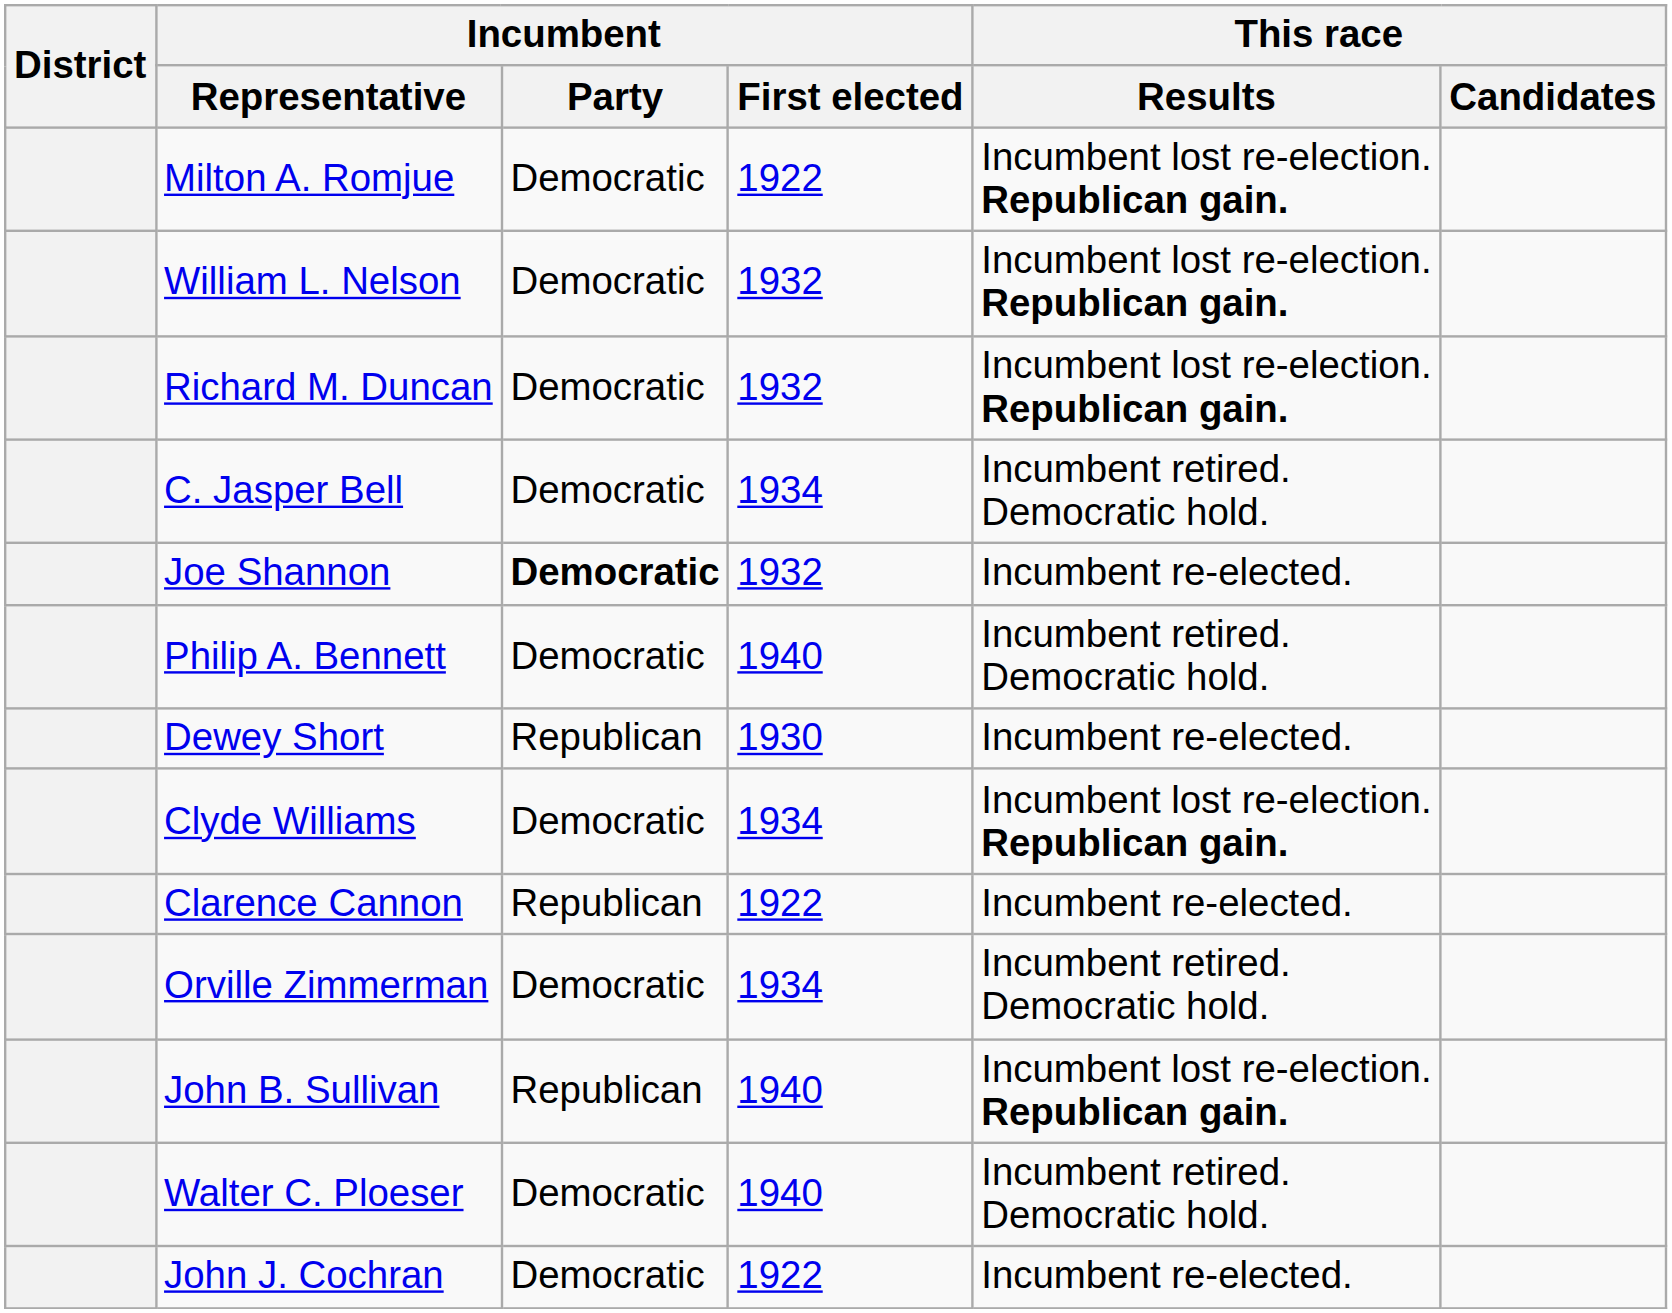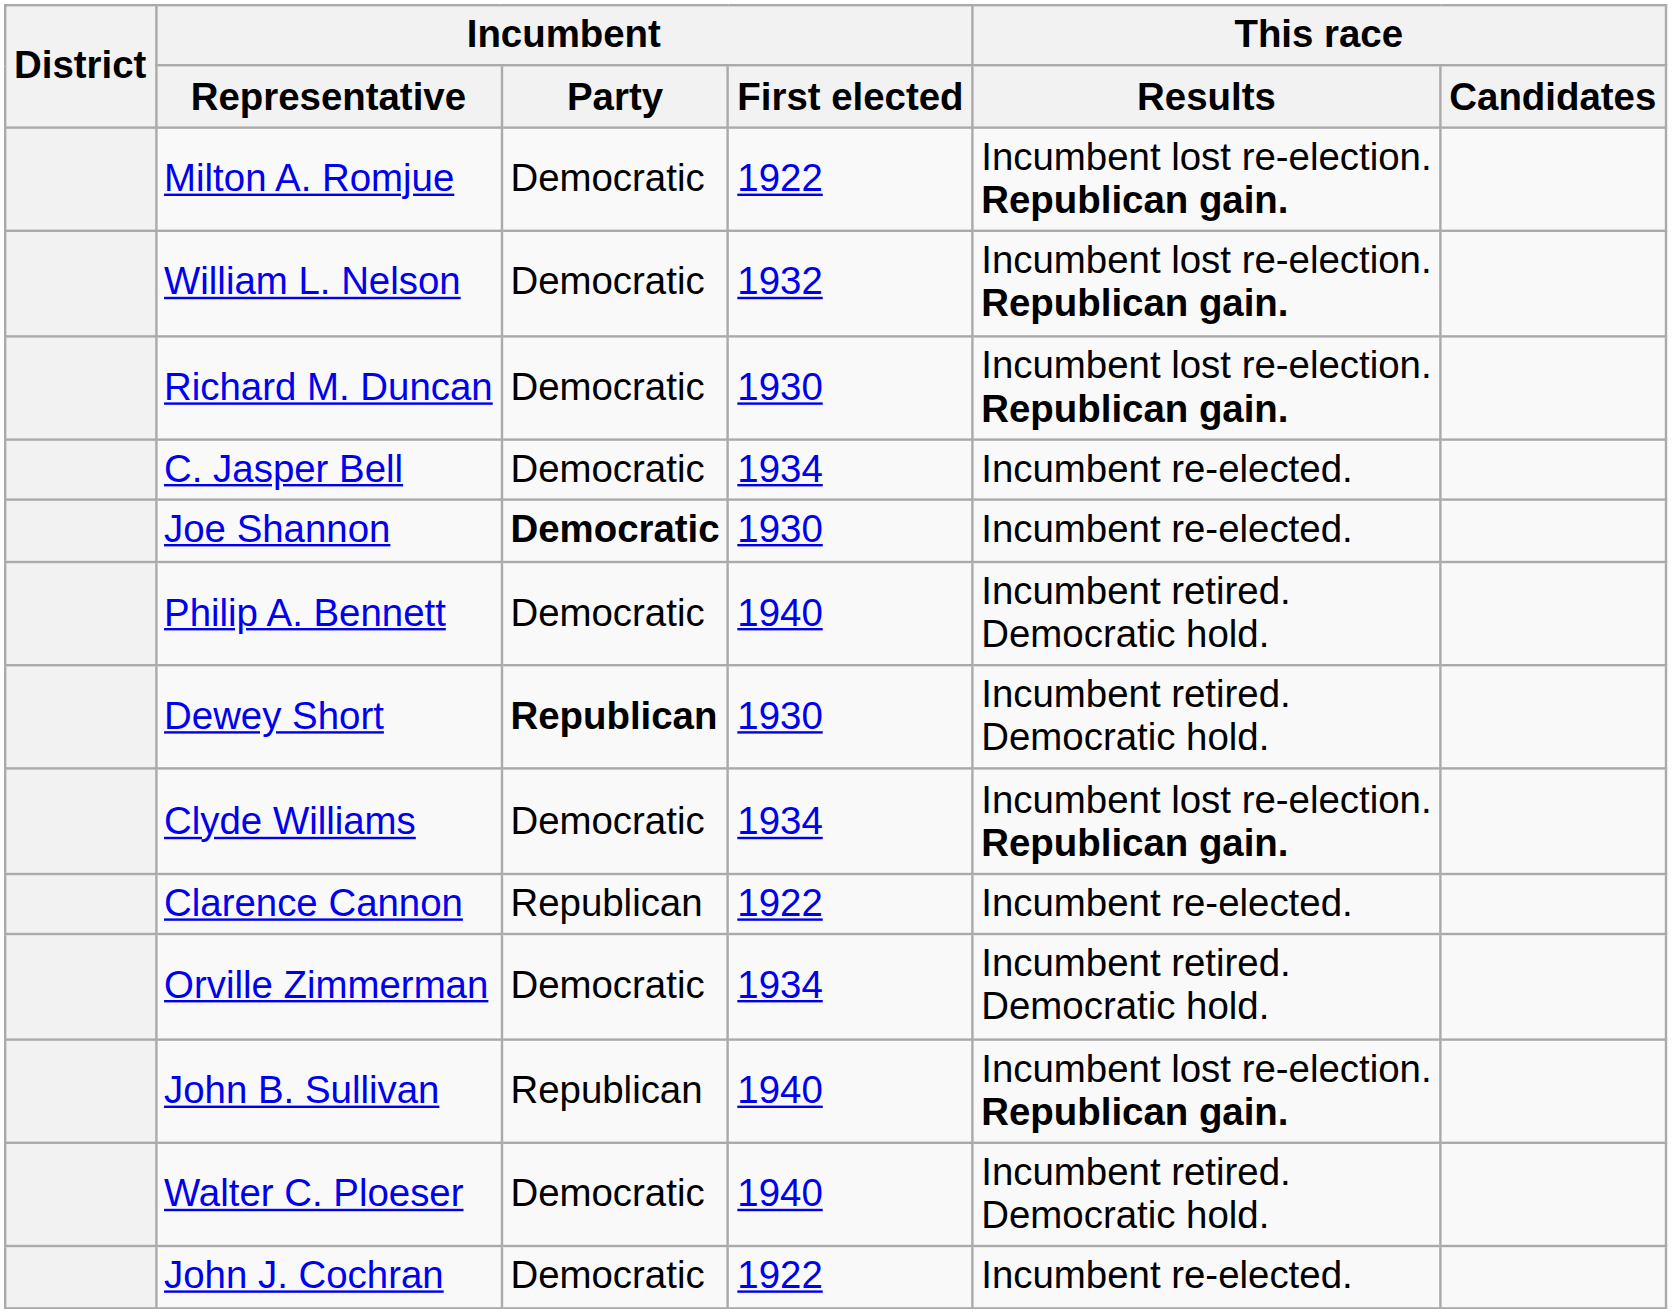 <table class=wikitable>
 <tr>
 <th rowspan=2>District</th>
 <th colspan=3>Incumbent</th>
 <th colspan=2>This race</th>
 </tr>
 <tr>
 <th>Representative</th>
 <th>Party</th>
 <th>First elected</th>
 <th>Results</th>
 <th>Candidates</th>
 </tr>
 <tr>
 <th></th>
 <td><a href='#'>Milton A. Romjue</a></td>
 <td>Democratic</td>
 <td><a href='#'>1922</a></td>
 <td>Incumbent lost re-election.<br><strong>Republican gain.</strong></td>
 <td nowrap></td>
 </tr>
 <tr>
 <th></th>
 <td><a href='#'>William L. Nelson</a></td>
 <td>Democratic</td>
 <td><a href='#'>1932</a></td>
 <td>Incumbent lost re-election.<br><strong>Republican gain.</strong></td>
 <td nowrap></td>
 </tr>
 <tr>
 <th></th>
 <td><a href='#'>Richard M. Duncan</a></td>
 <td>Democratic</td>
-<td><a href='#'>1932</a></td>
+<td><a href='#'>1930</a></td>
 <td>Incumbent lost re-election.<br><strong>Republican gain.</strong></td>
 <td nowrap></td>
 </tr>
 <tr>
 <th></th>
 <td><a href='#'>C. Jasper Bell</a></td>
 <td>Democratic</td>
 <td><a href='#'>1934</a></td>
-<td>Incumbent retired.<br>Democratic hold.</td>
+<td>Incumbent re-elected.</td>
 <td nowrap></td>
 </tr>
 <tr>
 <th></th>
 <td><a href='#'>Joe Shannon</a></td>
 <td><strong>Democratic</strong></td>
-<td><a href='#'>1932</a></td>
+<td><a href='#'>1930</a></td>
 <td>Incumbent re-elected.</td>
 <td nowrap></td>
 </tr>
 <tr>
 <th></th>
 <td><a href='#'>Philip A. Bennett</a></td>
 <td>Democratic</td>
 <td><a href='#'>1940</a></td>
 <td>Incumbent retired.<br>Democratic hold.</td>
 <td nowrap></td>
 </tr>
 <tr>
 <th></th>
 <td><a href='#'>Dewey Short</a></td>
-<td>Republican</td>
+<td><strong>Republican</strong></td>
 <td><a href='#'>1930</a></td>
-<td>Incumbent re-elected.</td>
+<td>Incumbent retired.<br>Democratic hold.</td>
 <td nowrap></td>
 </tr>
 <tr>
 <th></th>
 <td><a href='#'>Clyde Williams</a></td>
 <td>Democratic</td>
 <td><a href='#'>1934</a></td>
 <td>Incumbent lost re-election.<br><strong>Republican gain.</strong></td>
 <td nowrap></td>
 </tr>
 <tr>
 <th></th>
 <td><a href='#'>Clarence Cannon</a></td>
 <td>Republican</td>
 <td><a href='#'>1922</a></td>
 <td>Incumbent re-elected.</td>
 <td nowrap></td>
 </tr>
 <tr>
 <th></th>
 <td><a href='#'>Orville Zimmerman</a></td>
 <td>Democratic</td>
 <td><a href='#'>1934</a></td>
 <td>Incumbent retired.<br>Democratic hold.</td>
 <td nowrap></td>
 </tr>
 <tr>
 <th></th>
 <td><a href='#'>John B. Sullivan</a></td>
 <td>Republican</td>
 <td><a href='#'>1940</a></td>
 <td>Incumbent lost re-election.<br><strong>Republican gain.</strong></td>
 <td nowrap></td>
 </tr>
 <tr>
 <th></th>
 <td><a href='#'>Walter C. Ploeser</a></td>
 <td>Democratic</td>
 <td><a href='#'>1940</a></td>
 <td>Incumbent retired.<br>Democratic hold.</td>
 <td nowrap></td>
 </tr>
 <tr>
 <th></th>
 <td><a href='#'>John J. Cochran</a></td>
 <td>Democratic</td>
 <td><a href='#'>1922</a></td>
 <td>Incumbent re-elected.</td>
 <td nowrap></td>
 </tr>
 </table>
